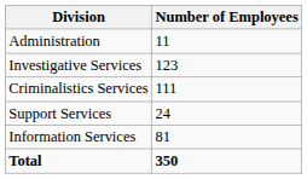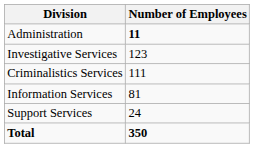 <table border="1" cellspacing="0" cellpadding="5" style="border-collapse:collapse;" class="wikitable defaultleft col2right">
 <tr>
 <th>Division</th>
 <th>Number of Employees</th>
 </tr>
 <tr>
 <td>Administration</td>
-<td>11</td>
+<td><strong>11</strong></td>
 </tr>
 <tr>
 <td>Investigative Services</td>
 <td>123</td>
 </tr>
 <tr>
 <td>Criminalistics Services</td>
 <td>111</td>
 </tr>
 <tr>
+<td>Information Services</td>
+<td>81</td>
+</tr>
+<tr>
 <td>Support Services</td>
 <td>24</td>
-</tr>
-<tr>
-<td>Information Services</td>
-<td>81</td>
 </tr>
 <tr>
 <td><strong>Total</strong></td>
 <td><strong>350</strong></td>
 </tr>
 </table>
